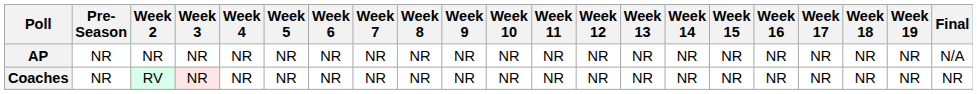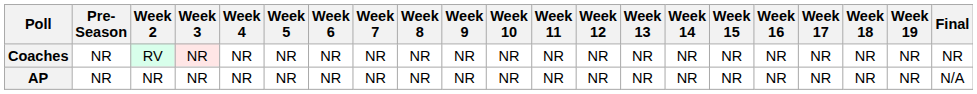 <table class="wikitable" style="white-space:nowrap;font-size:90%">
 <tr>
 <th>Poll</th>
 <th>Pre-<br>Season</th>
 <th>Week<br>2</th>
 <th>Week<br>3</th>
 <th>Week<br>4</th>
 <th>Week<br>5</th>
 <th>Week<br>6</th>
 <th>Week<br>7</th>
 <th>Week<br>8</th>
 <th>Week<br>9</th>
 <th>Week<br>10</th>
 <th>Week<br>11</th>
 <th>Week<br>12</th>
 <th>Week<br>13</th>
 <th>Week<br>14</th>
 <th>Week<br>15</th>
 <th>Week<br>16</th>
 <th>Week<br>17</th>
 <th>Week<br>18</th>
 <th>Week<br>19</th>
 <th>Final</th>
 </tr>
 <tr style="text-align:center;">
+<th>Coaches</th>
+<td style="background:#FFF;">NR</td>
+<td style="background:#D8FFEB;">RV</td>
+<td style="background:#FFE6E6;">NR</td>
+<td style="background:#FFF;">NR</td>
+<td style="background:#FFF;">NR</td>
+<td style="background:#FFF;">NR</td>
+<td style="background:#FFF;">NR</td>
+<td style="background:#FFF;">NR</td>
+<td style="background:#FFF;">NR</td>
+<td style="background:#FFF;">NR</td>
+<td style="background:#FFF;">NR</td>
+<td style="background:#FFF;">NR</td>
+<td style="background:#FFF;">NR</td>
+<td style="background:#FFF;">NR</td>
+<td style="background:#FFF;">NR</td>
+<td style="background:#FFF;">NR</td>
+<td style="background:#FFF;">NR</td>
+<td style="background:#FFF;">NR</td>
+<td style="background:#FFF;">NR</td>
+<td style="background:#FFF;">NR</td>
+</tr>
+<tr style="text-align:center;">
 <th>AP</th>
 <td style="background:#FFF;">NR</td>
 <td style="background:#FFF;">NR</td>
 <td style="background:#FFF;">NR</td>
 <td style="background:#FFF;">NR</td>
 <td style="background:#FFF;">NR</td>
 <td style="background:#FFF;">NR</td>
 <td style="background:#FFF;">NR</td>
 <td style="background:#FFF;">NR</td>
 <td style="background:#FFF;">NR</td>
 <td style="background:#FFF;">NR</td>
 <td style="background:#FFF;">NR</td>
 <td style="background:#FFF;">NR</td>
 <td style="background:#FFF;">NR</td>
 <td style="background:#FFF;">NR</td>
 <td style="background:#FFF;">NR</td>
 <td style="background:#FFF;">NR</td>
 <td style="background:#FFF;">NR</td>
 <td style="background:#FFF;">NR</td>
 <td style="background:#FFF;">NR</td>
 <td style="background:#FFF;">N/A</td>
 </tr>
-<tr style="text-align:center;">
-<th>Coaches</th>
-<td style="background:#FFF;">NR</td>
-<td style="background:#D8FFEB;">RV</td>
-<td style="background:#FFE6E6;">NR</td>
-<td style="background:#FFF;">NR</td>
-<td style="background:#FFF;">NR</td>
-<td style="background:#FFF;">NR</td>
-<td style="background:#FFF;">NR</td>
-<td style="background:#FFF;">NR</td>
-<td style="background:#FFF;">NR</td>
-<td style="background:#FFF;">NR</td>
-<td style="background:#FFF;">NR</td>
-<td style="background:#FFF;">NR</td>
-<td style="background:#FFF;">NR</td>
-<td style="background:#FFF;">NR</td>
-<td style="background:#FFF;">NR</td>
-<td style="background:#FFF;">NR</td>
-<td style="background:#FFF;">NR</td>
-<td style="background:#FFF;">NR</td>
-<td style="background:#FFF;">NR</td>
-<td style="background:#FFF;">NR</td>
-</tr>
 </table>
